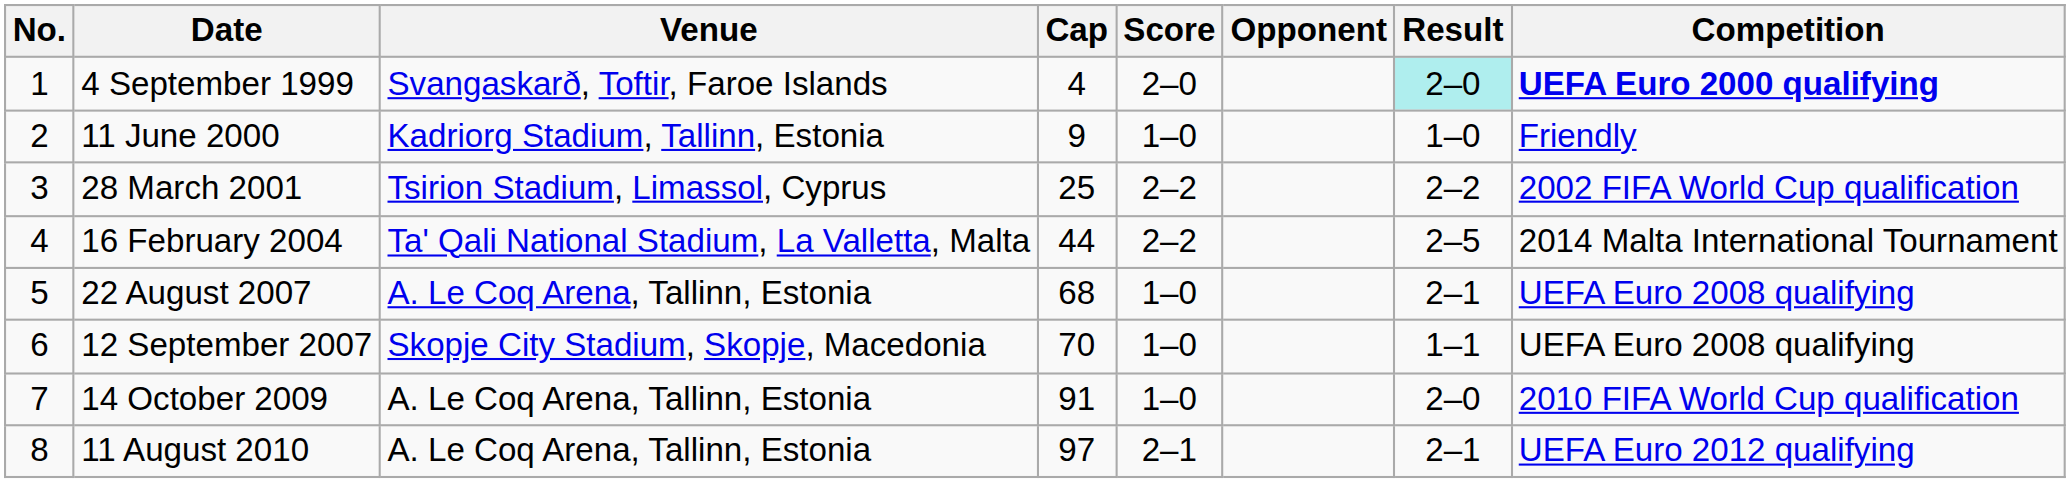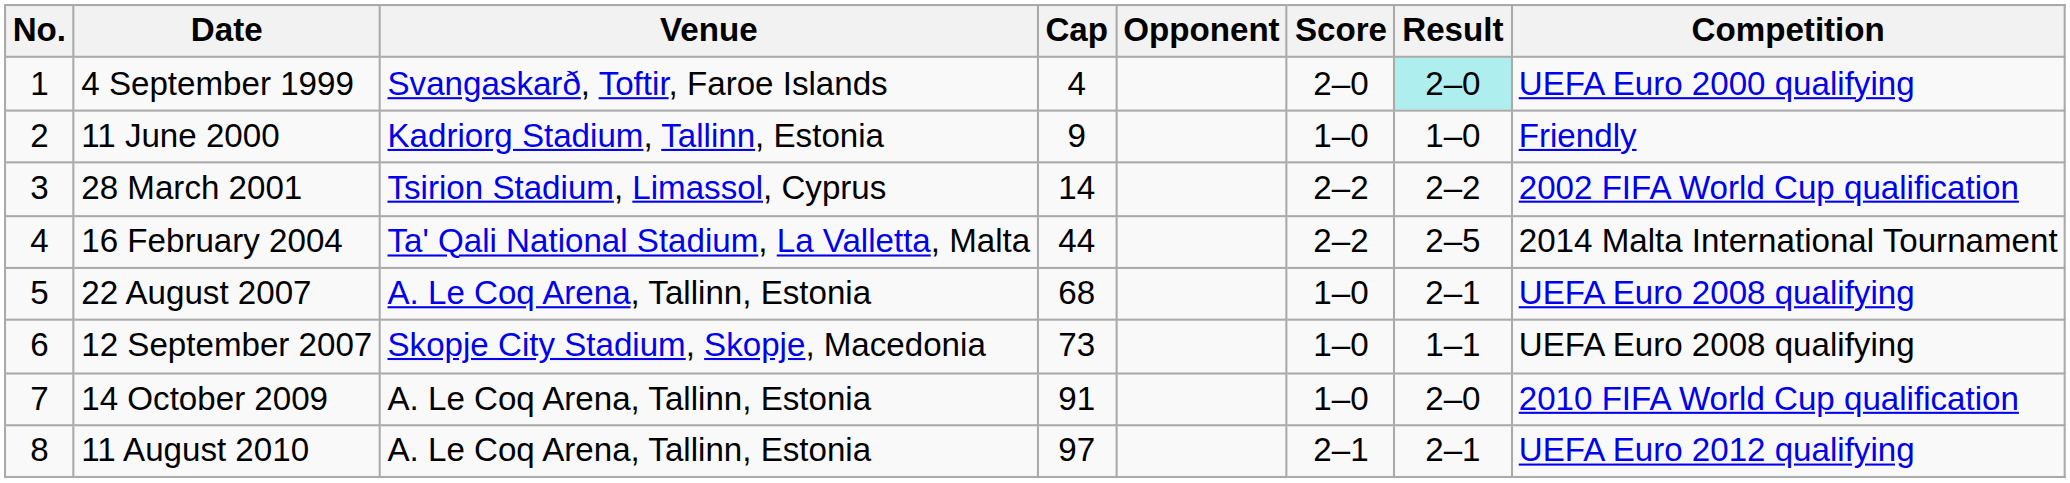 <table class="wikitable sortable">
 <tr>
 <th scope="col">No.</th>
 <th scope="col" data-sort-type="date">Date</th>
 <th scope="col">Venue</th>
 <th scope="col">Cap</th>
+<th scope="col">Opponent</th>
 <th scope="col">Score</th>
-<th scope="col">Opponent</th>
 <th scope="col">Result</th>
 <th scope="col">Competition</th>
 </tr>
 <tr>
 <td align="center">1</td>
 <td>4 September 1999</td>
 <td><a href='#'>Svangaskarð</a>, <a href='#'>Toftir</a>, Faroe Islands</td>
 <td align="center">4</td>
+<td></td>
 <td align="center">2–0</td>
-<td></td>
 <td align="center" style="background: paleturquoise;">2–0</td>
-<td><strong><a href='#'>UEFA Euro 2000 qualifying</a></strong></td>
+<td><a href='#'>UEFA Euro 2000 qualifying</a></td>
 </tr>
 <tr>
 <td align="center">2</td>
 <td>11 June 2000</td>
 <td><a href='#'>Kadriorg Stadium</a>, <a href='#'>Tallinn</a>, Estonia</td>
 <td align="center">9</td>
+<td></td>
 <td align="center">1–0</td>
-<td></td>
 <td align="center">1–0</td>
 <td><a href='#'>Friendly</a></td>
 </tr>
 <tr>
 <td align="center">3</td>
 <td>28 March 2001</td>
 <td><a href='#'>Tsirion Stadium</a>, <a href='#'>Limassol</a>, Cyprus</td>
-<td align="center">25</td>
+<td align="center">14</td>
+<td></td>
 <td align="center">2–2</td>
-<td></td>
 <td align="center">2–2</td>
 <td><a href='#'>2002 FIFA World Cup qualification</a></td>
 </tr>
 <tr>
 <td align="center">4</td>
 <td>16 February 2004</td>
 <td><a href='#'>Ta' Qali National Stadium</a>, <a href='#'>La Valletta</a>, Malta</td>
 <td align="center">44</td>
+<td></td>
 <td align="center">2–2</td>
-<td></td>
 <td align="center">2–5</td>
 <td>2014 Malta International Tournament</td>
 </tr>
 <tr>
 <td align="center">5</td>
 <td>22 August 2007</td>
 <td><a href='#'>A. Le Coq Arena</a>, Tallinn, Estonia</td>
 <td align="center">68</td>
+<td></td>
 <td align="center">1–0</td>
-<td></td>
 <td align="center">2–1</td>
 <td><a href='#'>UEFA Euro 2008 qualifying</a></td>
 </tr>
 <tr>
 <td align="center">6</td>
 <td>12 September 2007</td>
 <td><a href='#'>Skopje City Stadium</a>, <a href='#'>Skopje</a>, Macedonia</td>
-<td align="center">70</td>
+<td align="center">73</td>
+<td></td>
 <td align="center">1–0</td>
-<td></td>
 <td align="center">1–1</td>
 <td>UEFA Euro 2008 qualifying</td>
 </tr>
 <tr>
 <td align="center">7</td>
 <td>14 October 2009</td>
 <td>A. Le Coq Arena, Tallinn, Estonia</td>
 <td align="center">91</td>
+<td></td>
 <td align="center">1–0</td>
-<td></td>
 <td align="center">2–0</td>
 <td><a href='#'>2010 FIFA World Cup qualification</a></td>
 </tr>
 <tr>
 <td align="center">8</td>
 <td>11 August 2010</td>
 <td>A. Le Coq Arena, Tallinn, Estonia</td>
 <td align="center">97</td>
+<td></td>
 <td align="center">2–1</td>
-<td></td>
 <td align="center">2–1</td>
 <td><a href='#'>UEFA Euro 2012 qualifying</a></td>
 </tr>
 </table>
